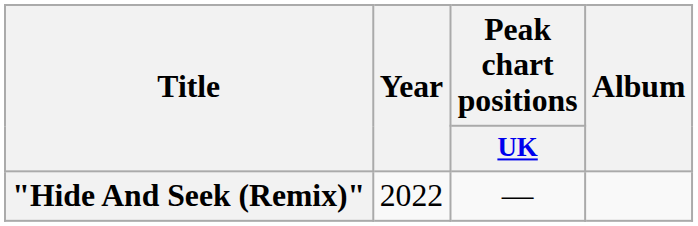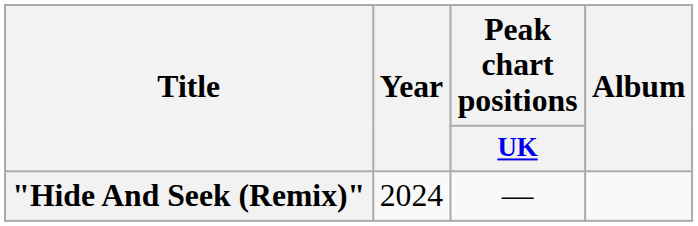 <table class="wikitable plainrowheaders" style="text-align:center;">
 <tr>
 <th scope="col" rowspan="2">Title</th>
 <th scope="col" rowspan="2">Year</th>
 <th scope="col" colspan="1">Peak chart positions</th>
 <th scope="col" rowspan="2">Album</th>
 </tr>
 <tr>
 <th scope="col" style="width:3em;font-size:85%;"><a href='#'>UK</a><br></th>
 </tr>
 <tr>
 <th scope="row">"Hide And Seek (Remix)"<br></th>
-<td>2022</td>
+<td>2024</td>
 <td>—</td>
 <td></td>
 </tr>
 </table>
